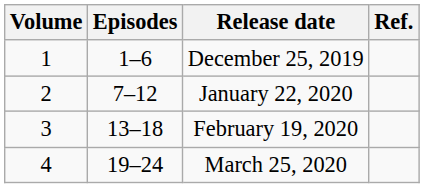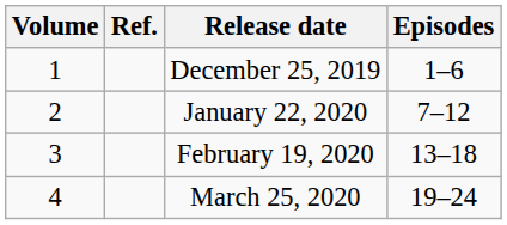 <table class="wikitable" style="text-align: center;">
 <tr>
 <th>Volume</th>
+<th>Ref.</th>
+<th>Release date</th>
 <th>Episodes</th>
-<th>Release date</th>
-<th>Ref.</th>
 </tr>
 <tr>
 <td>1</td>
+<td></td>
+<td>December 25, 2019</td>
 <td>1–6</td>
-<td>December 25, 2019</td>
-<td></td>
 </tr>
 <tr>
 <td>2</td>
+<td></td>
+<td>January 22, 2020</td>
 <td>7–12</td>
-<td>January 22, 2020</td>
-<td></td>
 </tr>
 <tr>
 <td>3</td>
+<td></td>
+<td>February 19, 2020</td>
 <td>13–18</td>
-<td>February 19, 2020</td>
-<td></td>
 </tr>
 <tr>
 <td>4</td>
+<td></td>
+<td>March 25, 2020</td>
 <td>19–24</td>
-<td>March 25, 2020</td>
-<td></td>
 </tr>
 </table>
